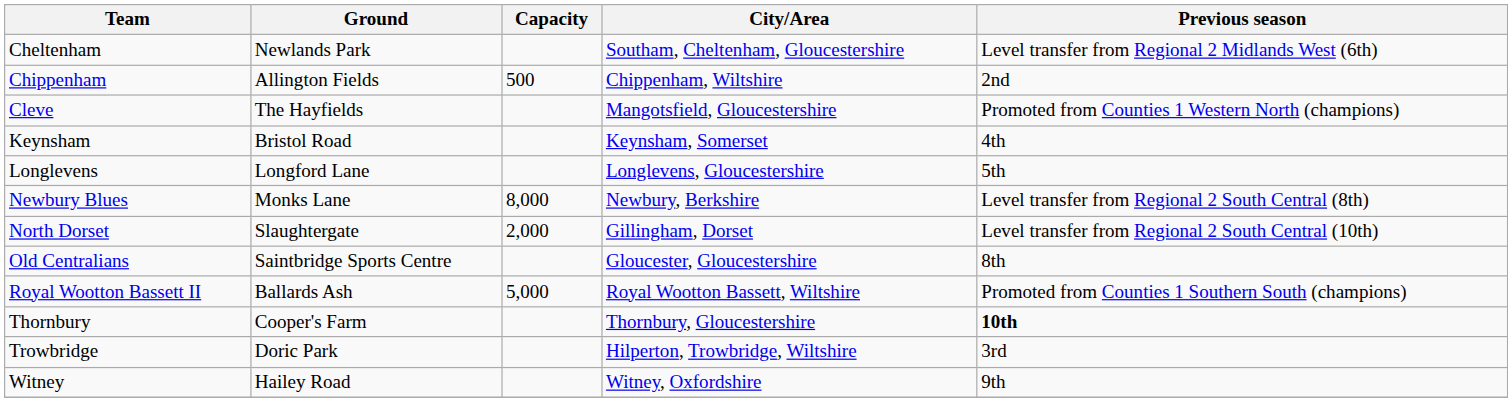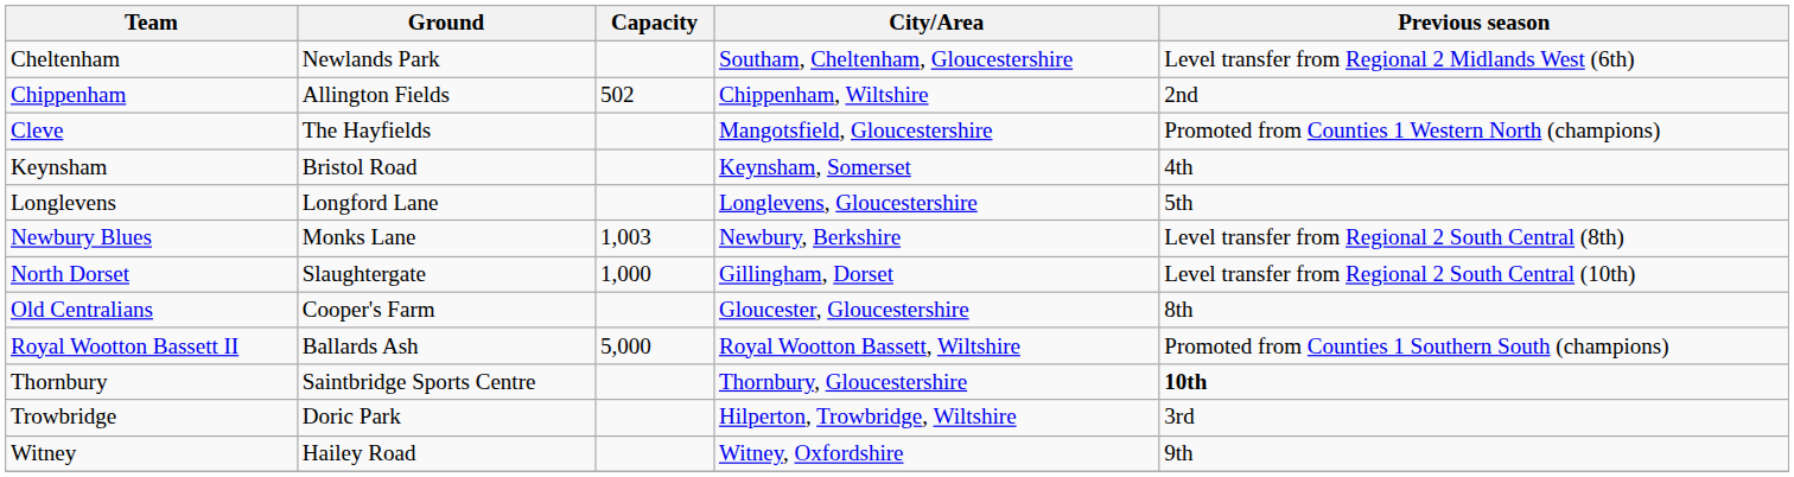 <table class="wikitable sortable" width=100%>
 <tr>
 <th>Team</th>
 <th>Ground</th>
 <th>Capacity</th>
 <th>City/Area</th>
 <th>Previous season</th>
 </tr>
 <tr>
 <td>Cheltenham</td>
 <td>Newlands Park</td>
 <td></td>
 <td><a href='#'>Southam</a>, <a href='#'>Cheltenham</a>, <a href='#'>Gloucestershire</a></td>
 <td>Level transfer from <a href='#'>Regional 2 Midlands West</a> (6th)</td>
 </tr>
 <tr>
 <td><a href='#'>Chippenham</a></td>
 <td>Allington Fields</td>
-<td>500</td>
+<td>502</td>
 <td><a href='#'>Chippenham</a>, <a href='#'>Wiltshire</a></td>
 <td>2nd</td>
 </tr>
 <tr>
 <td><a href='#'>Cleve</a></td>
 <td>The Hayfields</td>
 <td></td>
 <td><a href='#'>Mangotsfield</a>, <a href='#'>Gloucestershire</a></td>
 <td>Promoted from <a href='#'>Counties 1 Western North</a> (champions)</td>
 </tr>
 <tr>
 <td>Keynsham</td>
 <td>Bristol Road</td>
 <td></td>
 <td><a href='#'>Keynsham</a>, <a href='#'>Somerset</a></td>
 <td>4th</td>
 </tr>
 <tr>
 <td>Longlevens</td>
 <td>Longford Lane</td>
 <td></td>
 <td><a href='#'>Longlevens</a>, <a href='#'>Gloucestershire</a></td>
 <td>5th</td>
 </tr>
 <tr>
 <td><a href='#'>Newbury Blues</a></td>
 <td>Monks Lane</td>
-<td>8,000</td>
+<td>1,003</td>
 <td><a href='#'>Newbury</a>, <a href='#'>Berkshire</a></td>
 <td>Level transfer from <a href='#'>Regional 2 South Central</a> (8th)</td>
 </tr>
 <tr>
 <td><a href='#'>North Dorset</a></td>
 <td>Slaughtergate</td>
-<td>2,000</td>
+<td>1,000</td>
 <td><a href='#'>Gillingham</a>, <a href='#'>Dorset</a></td>
 <td>Level transfer from <a href='#'>Regional 2 South Central</a> (10th)</td>
 </tr>
 <tr>
 <td><a href='#'>Old Centralians</a></td>
-<td>Saintbridge Sports Centre</td>
+<td>Cooper's Farm</td>
 <td></td>
 <td><a href='#'>Gloucester</a>, <a href='#'>Gloucestershire</a></td>
 <td>8th</td>
 </tr>
 <tr>
 <td><a href='#'>Royal Wootton Bassett II</a></td>
 <td>Ballards Ash</td>
 <td>5,000</td>
 <td><a href='#'>Royal Wootton Bassett</a>, <a href='#'>Wiltshire</a></td>
 <td>Promoted from <a href='#'>Counties 1 Southern South</a> (champions)</td>
 </tr>
 <tr>
 <td>Thornbury</td>
-<td>Cooper's Farm</td>
+<td>Saintbridge Sports Centre</td>
 <td></td>
 <td><a href='#'>Thornbury</a>, <a href='#'>Gloucestershire</a></td>
 <td><strong>10th</strong></td>
 </tr>
 <tr>
 <td>Trowbridge</td>
 <td>Doric Park</td>
 <td></td>
 <td><a href='#'>Hilperton</a>, <a href='#'>Trowbridge</a>, <a href='#'>Wiltshire</a></td>
 <td>3rd</td>
 </tr>
 <tr>
 <td>Witney</td>
 <td>Hailey Road</td>
 <td></td>
 <td><a href='#'>Witney</a>, <a href='#'>Oxfordshire</a></td>
 <td>9th</td>
 </tr>
 <tr>
 </tr>
 </table>
